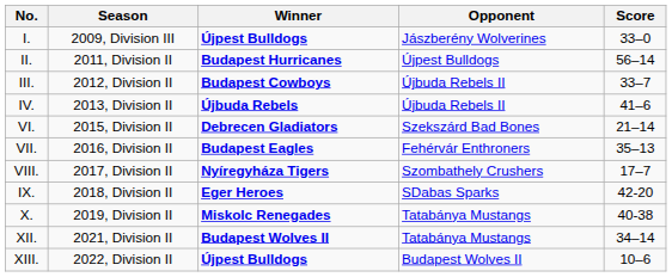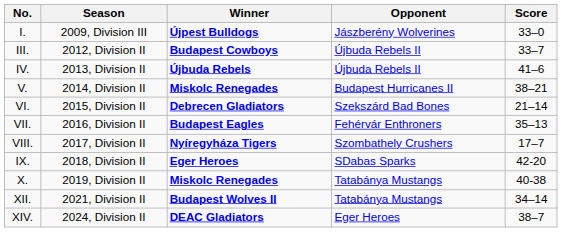 <table class="wikitable" rules width="60%">
 <tr ---->
 <th>No.</th>
 <th>Season</th>
 <th>Winner</th>
 <th>Opponent</th>
 <th>Score</th>
 </tr>
 <tr ---->
 <td align="center">I.</td>
 <td align="center">2009, Division III</td>
 <td><strong><a href='#'>Újpest Bulldogs</a></strong></td>
 <td><a href='#'>Jászberény Wolverines</a></td>
 <td align="center">33–0</td>
 </tr>
 <tr ---->
-<td align="center">II.</td>
-<td align="center">2011, Division II</td>
-<td><strong><a href='#'>Budapest Hurricanes</a></strong></td>
-<td><a href='#'>Újpest Bulldogs</a></td>
-<td align="center">56–14</td>
-</tr>
-<tr ---->
 <td align="center">III.</td>
 <td align="center">2012, Division II</td>
 <td><strong><a href='#'>Budapest Cowboys</a></strong></td>
 <td><a href='#'>Újbuda Rebels II</a></td>
 <td align="center">33–7</td>
 </tr>
 <tr ---->
 <td align="center">IV.</td>
 <td align="center">2013, Division II</td>
 <td><strong><a href='#'>Újbuda Rebels</a></strong></td>
 <td><a href='#'>Újbuda Rebels II</a></td>
 <td align="center">41–6</td>
+</tr>
+<tr ---->
+<td align="center">V.</td>
+<td align="center">2014, Division II</td>
+<td><strong><a href='#'>Miskolc Renegades</a></strong></td>
+<td><a href='#'>Budapest Hurricanes II</a></td>
+<td align="center">38–21</td>
 </tr>
 <tr ---->
 <td align="center">VI.</td>
 <td align="center">2015, Division II</td>
 <td><strong><a href='#'>Debrecen Gladiators</a></strong></td>
 <td><a href='#'>Szekszárd Bad Bones</a></td>
 <td align="center">21–14</td>
 </tr>
 <tr ---->
 <td align="center">VII.</td>
 <td align="center">2016, Division II</td>
 <td><strong><a href='#'>Budapest Eagles</a></strong></td>
 <td><a href='#'>Fehérvár Enthroners</a></td>
 <td align="center">35–13</td>
 </tr>
 <tr ---->
 <td align="center">VIII.</td>
 <td align="center">2017, Division II</td>
 <td><strong><a href='#'>Nyíregyháza Tigers</a></strong></td>
 <td><a href='#'>Szombathely Crushers</a></td>
 <td align="center">17–7</td>
 </tr>
 <tr ---->
 <td align="center">IX.</td>
 <td align="center">2018, Division II</td>
 <td><strong><a href='#'>Eger Heroes</a></strong></td>
 <td><a href='#'>SDabas Sparks</a></td>
 <td align="center">42-20</td>
 </tr>
 <tr ---->
 <td align="center">X.</td>
 <td align="center">2019, Division II</td>
 <td><strong><a href='#'>Miskolc Renegades</a></strong></td>
 <td><a href='#'>Tatabánya Mustangs</a></td>
 <td align="center">40-38</td>
 </tr>
 <tr ---->
 <td align="center">XII.</td>
 <td align=center>2021, Division II</td>
 <td><strong><a href='#'>Budapest Wolves II</a></strong></td>
 <td><a href='#'>Tatabánya Mustangs</a></td>
 <td align=center>34–14</td>
 </tr>
 <tr ---->
-<td align=center>XIII.</td>
-<td align=center>2022, Division II</td>
-<td><strong><a href='#'>Újpest Bulldogs</a></strong></td>
-<td><a href='#'>Budapest Wolves II</a></td>
-<td align=center>10–6</td>
+<td align=center>XIV.</td>
+<td align=center>2024, Division II</td>
+<td><strong><a href='#'>DEAC Gladiators</a></strong></td>
+<td><a href='#'>Eger Heroes</a></td>
+<td align=center>38–7</td>
 </tr>
 </table>
